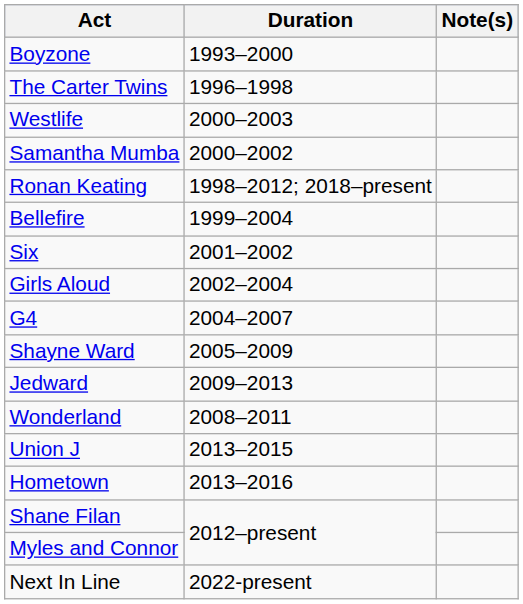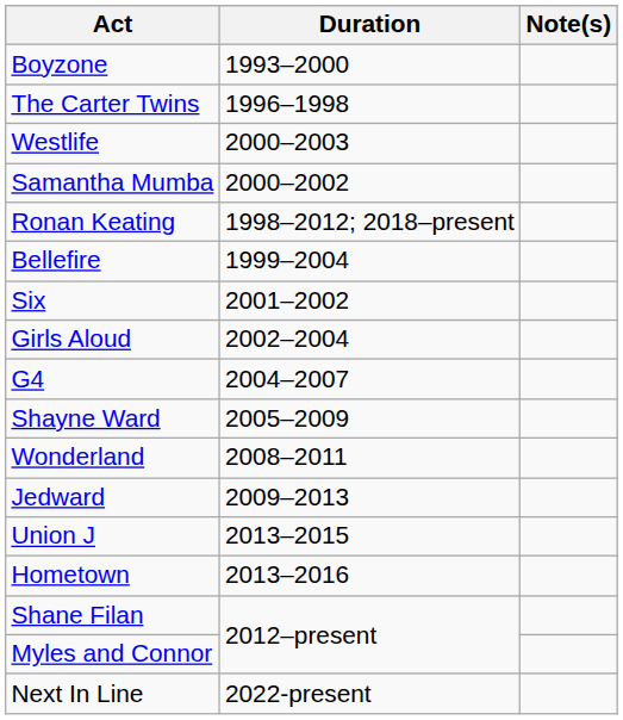 <table class="wikitable">
 <tr style="background:#b0c4de; text-align:center;">
 <th>Act</th>
 <th>Duration</th>
 <th>Note(s)</th>
 </tr>
 <tr>
 <td><a href='#'>Boyzone</a></td>
 <td>1993–2000</td>
 <td></td>
 </tr>
 <tr>
 <td><a href='#'>The Carter Twins</a></td>
 <td>1996–1998</td>
 <td></td>
 </tr>
 <tr>
 <td><a href='#'>Westlife</a></td>
 <td>2000–2003</td>
 <td></td>
 </tr>
 <tr>
 <td><a href='#'>Samantha Mumba</a></td>
 <td>2000–2002</td>
 <td></td>
 </tr>
 <tr>
 <td><a href='#'>Ronan Keating</a></td>
 <td>1998–2012; 2018–present</td>
 <td></td>
 </tr>
 <tr>
 <td><a href='#'>Bellefire</a></td>
 <td>1999–2004</td>
 <td></td>
 </tr>
 <tr>
 <td><a href='#'>Six</a></td>
 <td>2001–2002</td>
 <td></td>
 </tr>
 <tr>
 <td><a href='#'>Girls Aloud</a></td>
 <td>2002–2004</td>
 <td></td>
 </tr>
 <tr>
 <td><a href='#'>G4</a></td>
 <td>2004–2007</td>
 <td></td>
 </tr>
 <tr>
 <td><a href='#'>Shayne Ward</a></td>
 <td>2005–2009</td>
 <td></td>
 </tr>
 <tr>
-<td><a href='#'>Jedward</a></td>
-<td>2009–2013</td>
+<td><a href='#'>Wonderland</a></td>
+<td>2008–2011</td>
 <td></td>
 </tr>
 <tr>
-<td><a href='#'>Wonderland</a></td>
-<td>2008–2011</td>
+<td><a href='#'>Jedward</a></td>
+<td>2009–2013</td>
 <td></td>
 </tr>
 <tr>
 <td><a href='#'>Union J</a></td>
 <td>2013–2015</td>
 <td></td>
 </tr>
 <tr>
 <td><a href='#'>Hometown</a></td>
 <td>2013–2016</td>
 <td></td>
 </tr>
 <tr>
 <td><a href='#'>Shane Filan</a></td>
 <td rowspan=2>2012–present</td>
 <td></td>
 </tr>
 <tr>
 <td><a href='#'>Myles and Connor</a></td>
 <td></td>
 </tr>
 <tr>
 <td>Next In Line</td>
 <td>2022-present</td>
 <td></td>
 </tr>
 </table>
